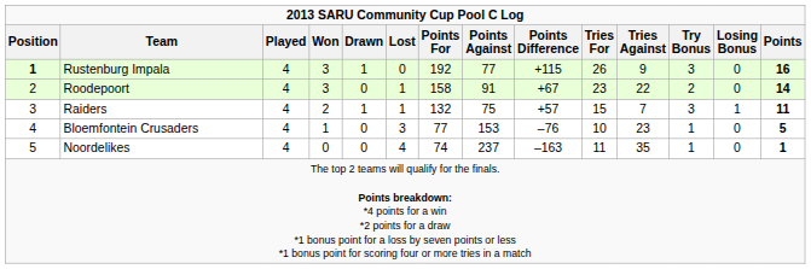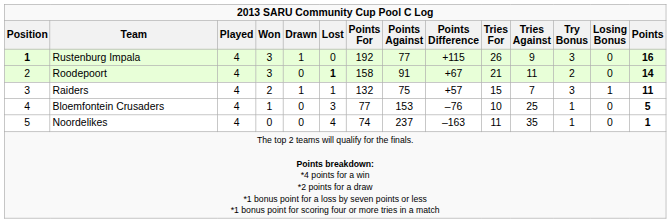 <table class="wikitable" style="text-align: center;">
 <tr>
 <td colspan="14" cellpadding="0" cellspacing="0"><strong>2013 SARU Community Cup Pool C Log</strong></td>
 </tr>
 <tr>
 <th bgcolor="#efefef" width="20">Position</th>
 <th bgcolor="#efefef" width="250">Team</th>
 <th bgcolor="#efefef" width="20">Played</th>
 <th bgcolor="#efefef" width="20">Won</th>
 <th bgcolor="#efefef" width="20">Drawn</th>
 <th bgcolor="#efefef" width="20">Lost</th>
 <th bgcolor="#efefef" width="20">Points For</th>
 <th bgcolor="#efefef" width="20">Points Against</th>
 <th bgcolor="#efefef" width="20">Points Difference</th>
 <th bgcolor="#efefef" width="20">Tries For</th>
 <th bgcolor="#efefef" width="20">Tries Against</th>
 <th bgcolor="#efefef" width="20">Try Bonus</th>
 <th bgcolor="#efefef" width="20">Losing Bonus</th>
 <th bgcolor="#efefef" width="20">Points<br></th>
 </tr>
 <tr bgcolor=#E8FFD8>
 <td><strong>1</strong></td>
 <td align=left>Rustenburg Impala</td>
 <td>4</td>
 <td>3</td>
 <td>1</td>
 <td>0</td>
 <td>192</td>
 <td>77</td>
 <td>+115</td>
 <td>26</td>
 <td>9</td>
 <td>3</td>
 <td>0</td>
 <td><strong>16</strong></td>
 </tr>
 <tr bgcolor=#E8FFD8>
 <td>2</td>
 <td align=left>Roodepoort</td>
 <td>4</td>
 <td>3</td>
 <td>0</td>
-<td>1</td>
+<td><strong>1</strong></td>
 <td>158</td>
 <td>91</td>
 <td>+67</td>
-<td>23</td>
-<td>22</td>
+<td>21</td>
+<td>11</td>
 <td>2</td>
 <td>0</td>
 <td><strong>14</strong></td>
 </tr>
 <tr bgcolor=#FFFFFF>
 <td>3</td>
 <td align=left>Raiders</td>
 <td>4</td>
 <td>2</td>
 <td>1</td>
 <td>1</td>
 <td>132</td>
 <td>75</td>
 <td>+57</td>
 <td>15</td>
 <td>7</td>
 <td>3</td>
 <td>1</td>
 <td><strong>11</strong></td>
 </tr>
 <tr bgcolor=#FFFFFF>
 <td>4</td>
 <td align=left>Bloemfontein Crusaders</td>
 <td>4</td>
 <td>1</td>
 <td>0</td>
 <td>3</td>
 <td>77</td>
 <td>153</td>
 <td>–76</td>
 <td>10</td>
-<td>23</td>
+<td>25</td>
 <td>1</td>
 <td>0</td>
 <td><strong>5</strong></td>
 </tr>
 <tr bgcolor=#FFFFFF>
 <td>5</td>
 <td align=left>Noordelikes</td>
 <td>4</td>
 <td>0</td>
 <td>0</td>
 <td>4</td>
 <td>74</td>
 <td>237</td>
 <td>–163</td>
 <td>11</td>
 <td>35</td>
 <td>1</td>
 <td>0</td>
 <td><strong>1</strong></td>
 </tr>
 <tr |align=left|>
 <td colspan="14" style="border:0px"><small>The top 2 teams will qualify for the finals.<br><br><strong>Points breakdown:</strong><br>*4 points for a win<br>*2 points for a draw<br>*1 bonus point for a loss by seven points or less<br>*1 bonus point for scoring four or more tries in a match</small></td>
 </tr>
 </table>
